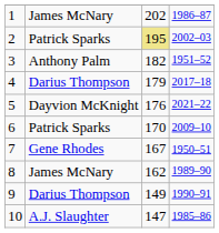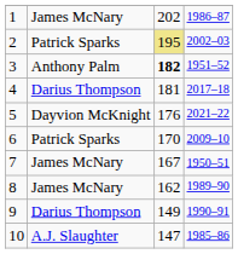 <table class="wikitable">
 <tr>
 </tr>
 <tr>
 <td>1</td>
 <td>James McNary</td>
 <td>202</td>
 <td style="font-size:80%;"><a href='#'>1986–87</a></td>
 </tr>
 <tr>
 <td>2</td>
 <td>Patrick Sparks</td>
 <td style="background: khaki;">195</td>
 <td style="font-size:80%;"><a href='#'>2002–03</a></td>
 </tr>
 <tr>
 <td>3</td>
 <td>Anthony Palm</td>
-<td>182</td>
+<td><strong>182</strong></td>
 <td style="font-size:80%;"><a href='#'>1951–52</a></td>
 </tr>
 <tr>
 <td>4</td>
 <td><a href='#'>Darius Thompson</a></td>
-<td>179</td>
+<td>181</td>
 <td style="font-size:80%;"><a href='#'>2017–18</a></td>
 </tr>
 <tr>
 <td>5</td>
 <td>Dayvion McKnight</td>
 <td>176</td>
 <td style="font-size:80%;"><a href='#'>2021–22</a></td>
 </tr>
 <tr>
 <td>6</td>
 <td>Patrick Sparks</td>
 <td>170</td>
 <td style="font-size:80%;"><a href='#'>2009–10</a></td>
 </tr>
 <tr>
 <td>7</td>
-<td><a href='#'>Gene Rhodes</a></td>
+<td>James McNary</td>
 <td>167</td>
 <td style="font-size:80%;"><a href='#'>1950–51</a></td>
 </tr>
 <tr>
 <td>8</td>
 <td>James McNary</td>
 <td>162</td>
 <td style="font-size:80%;"><a href='#'>1989–90</a></td>
 </tr>
 <tr>
 <td>9</td>
 <td><a href='#'>Darius Thompson</a></td>
 <td>149</td>
 <td style="font-size:80%;"><a href='#'>1990–91</a></td>
 </tr>
 <tr>
 <td>10</td>
 <td><a href='#'>A.J. Slaughter</a></td>
 <td>147</td>
 <td style="font-size:80%;"><a href='#'>1985–86</a></td>
 </tr>
 </table>
